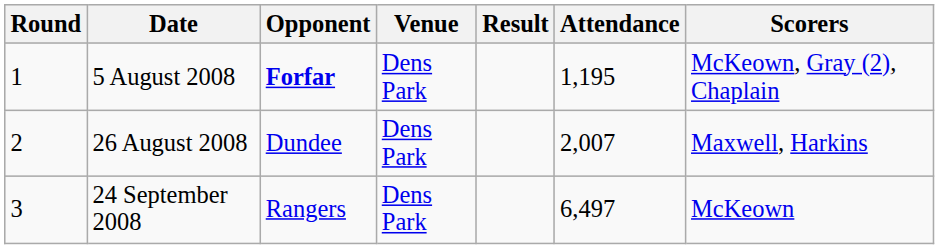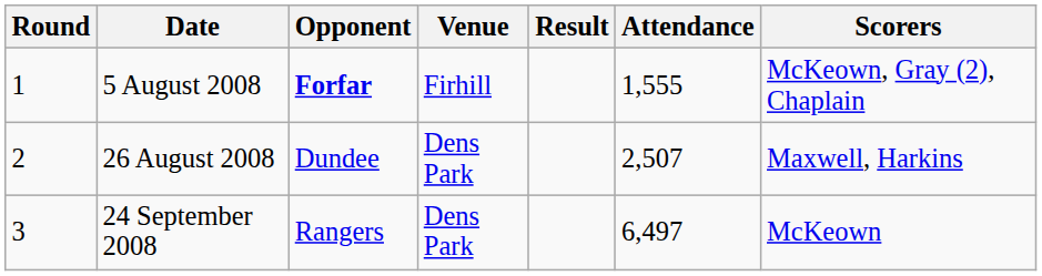 <table Class="wikitable">
 <tr>
 <th>Round</th>
 <th>Date</th>
 <th>Opponent</th>
 <th>Venue</th>
 <th>Result</th>
 <th>Attendance</th>
 <th>Scorers</th>
 </tr>
 <tr>
 <td>1</td>
 <td>5 August 2008</td>
 <td><strong><a href='#'>Forfar</a></strong></td>
-<td><a href='#'>Dens Park</a></td>
+<td><a href='#'>Firhill</a></td>
 <td></td>
-<td>1,195</td>
+<td>1,555</td>
 <td><a href='#'>McKeown</a>, <a href='#'>Gray (2)</a>, <a href='#'>Chaplain</a></td>
 </tr>
 <tr>
 <td>2</td>
 <td>26 August 2008</td>
 <td><a href='#'>Dundee</a></td>
 <td><a href='#'>Dens Park</a></td>
 <td></td>
-<td>2,007</td>
+<td>2,507</td>
 <td><a href='#'>Maxwell</a>, <a href='#'>Harkins</a></td>
 </tr>
 <tr>
 <td>3</td>
 <td>24 September 2008</td>
 <td><a href='#'>Rangers</a></td>
 <td><a href='#'>Dens Park</a></td>
 <td></td>
 <td>6,497</td>
 <td><a href='#'>McKeown</a></td>
 </tr>
 </table>
